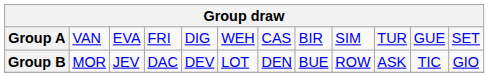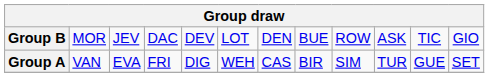 <table class="wikitable" style="text-align:center; font-size:85%">
 <tr>
 <th colspan="12">Group draw</th>
+</tr>
+<tr>
+<th>Group B</th>
+<td align="left"> <a href='#'>MOR</a></td>
+<td align="left"> <a href='#'>JEV</a></td>
+<td align="left"> <a href='#'>DAC</a></td>
+<td align="left"> <a href='#'>DEV</a></td>
+<td align="left"> <a href='#'>LOT</a></td>
+<td align="left"> <a href='#'>DEN</a></td>
+<td align="left"> <a href='#'>BUE</a></td>
+<td align="left"> <a href='#'>ROW</a></td>
+<td align="left"> <a href='#'>ASK</a></td>
+<td aling="left"> <a href='#'>TIC</a></td>
+<td aling="left"> <a href='#'>GIO</a></td>
 </tr>
 <tr>
 <th>Group A</th>
 <td align="left"> <a href='#'>VAN</a></td>
 <td align="left"> <a href='#'>EVA</a></td>
 <td align="left"> <a href='#'>FRI</a></td>
 <td align="left"> <a href='#'>DIG</a></td>
 <td align="left"> <a href='#'>WEH</a></td>
 <td align="left"> <a href='#'>CAS</a></td>
 <td align="left"> <a href='#'>BIR</a></td>
 <td align="left"> <a href='#'>SIM</a></td>
 <td align="left"> <a href='#'>TUR</a></td>
 <td align="left"> <a href='#'>GUE</a></td>
 <td align="left"> <a href='#'>SET</a></td>
 </tr>
 <tr>
-<th>Group B</th>
-<td align="left"> <a href='#'>MOR</a></td>
-<td align="left"> <a href='#'>JEV</a></td>
-<td align="left"> <a href='#'>DAC</a></td>
-<td align="left"> <a href='#'>DEV</a></td>
-<td align="left"> <a href='#'>LOT</a></td>
-<td align="left"> <a href='#'>DEN</a></td>
-<td align="left"> <a href='#'>BUE</a></td>
-<td align="left"> <a href='#'>ROW</a></td>
-<td align="left"> <a href='#'>ASK</a></td>
-<td aling="left"> <a href='#'>TIC</a></td>
-<td aling="left"> <a href='#'>GIO</a></td>
-</tr>
-<tr>
 </tr>
 </table>
